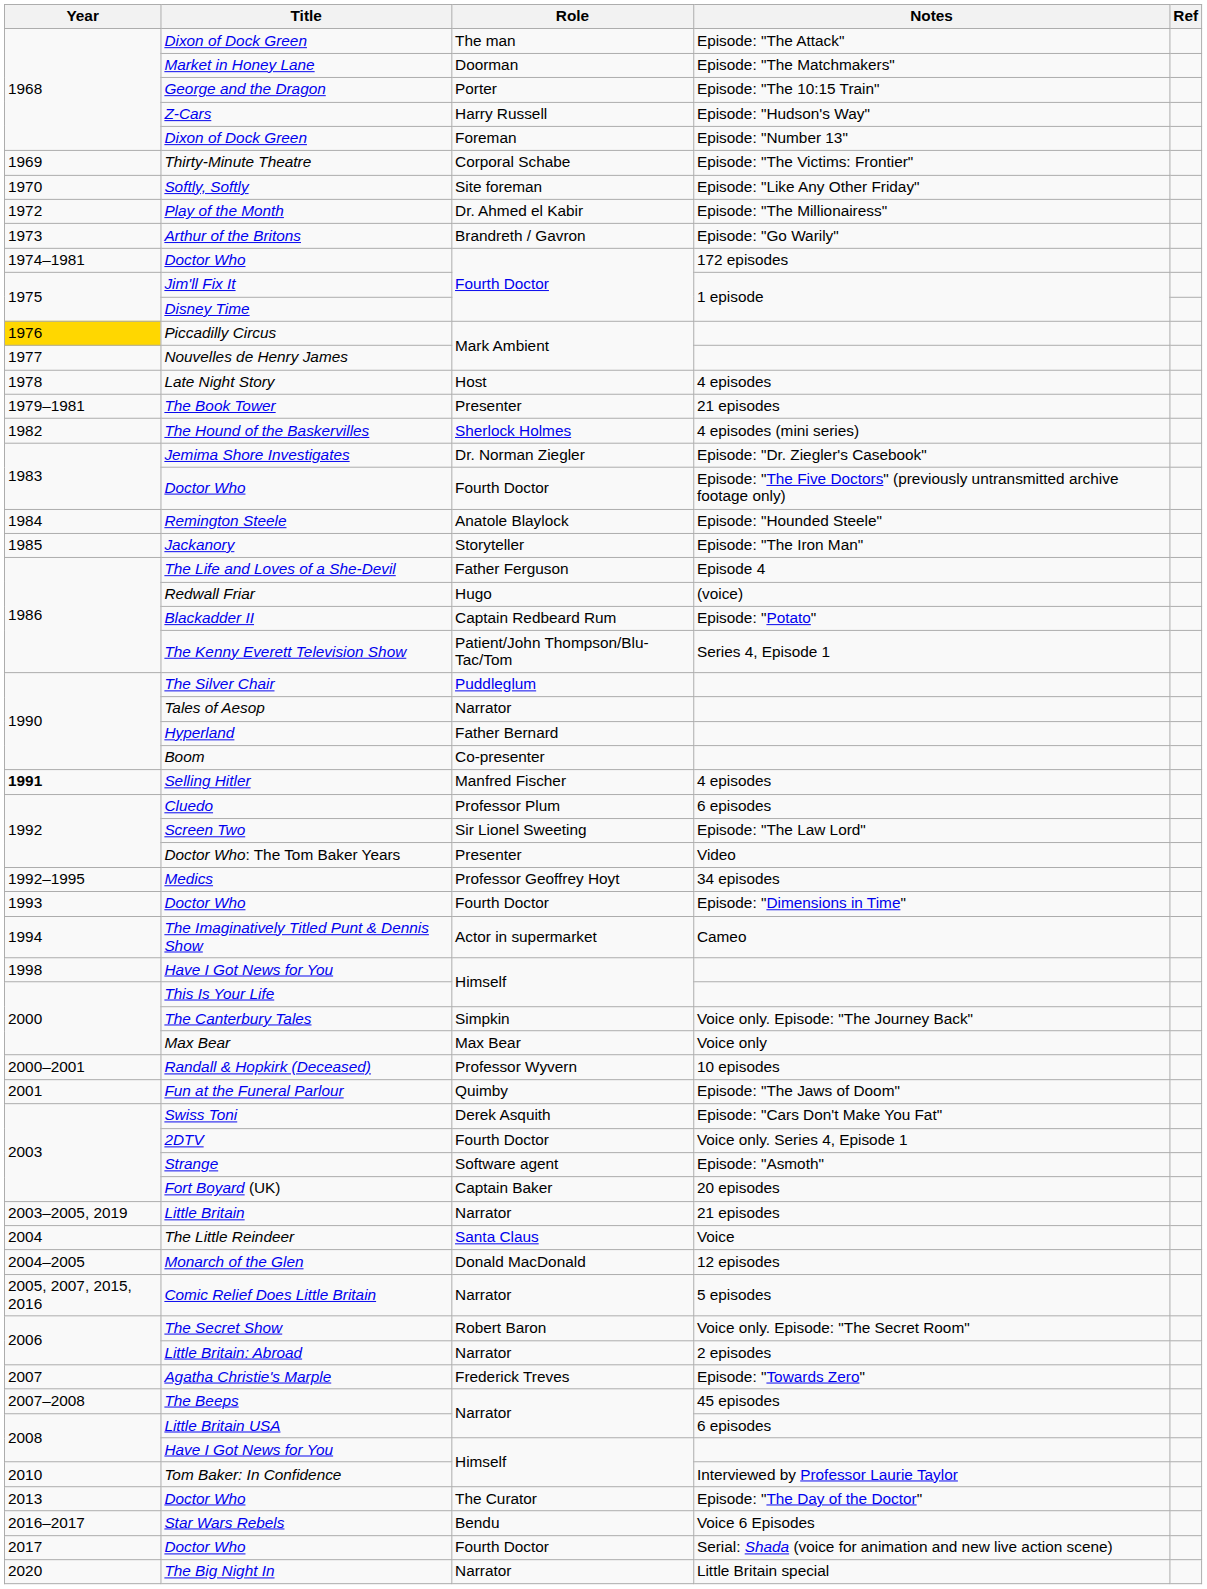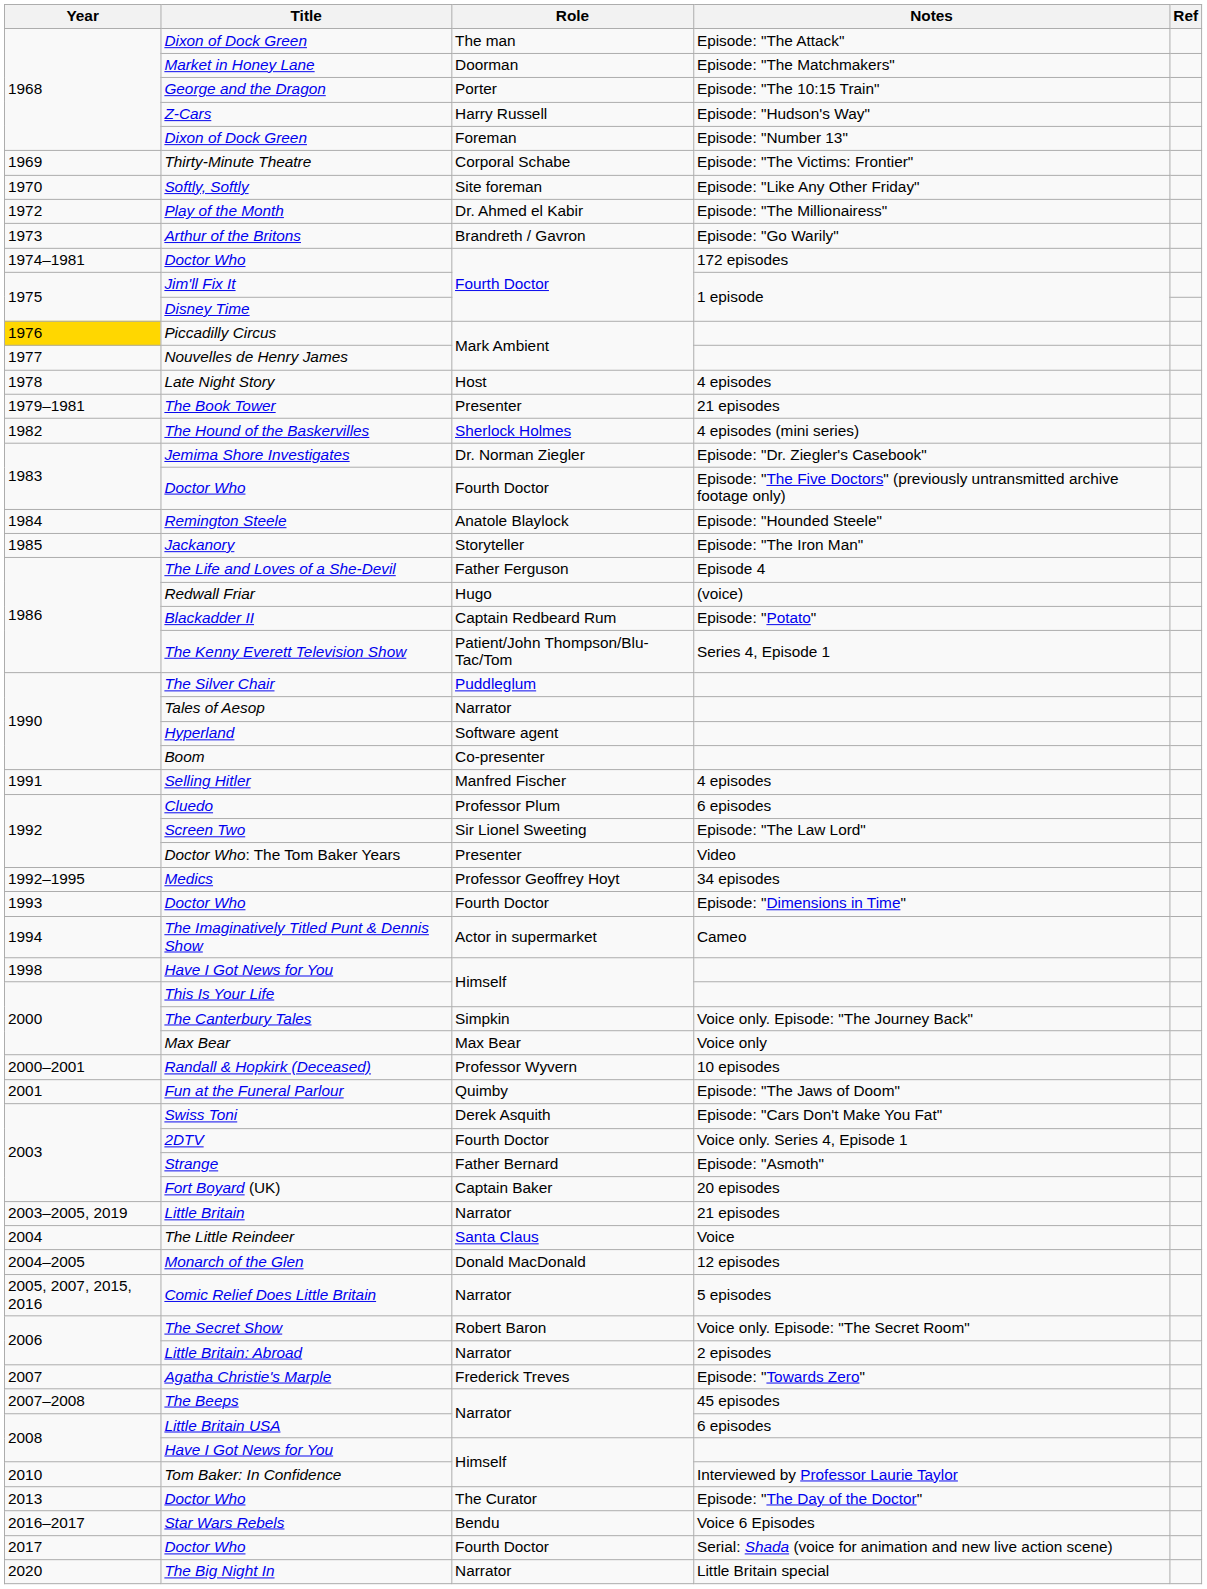 <table class="wikitable sortable">
 <tr>
 <th>Year</th>
 <th>Title</th>
 <th>Role</th>
 <th class="unsortable">Notes</th>
 <th>Ref</th>
 </tr>
 <tr>
 <td rowspan="5">1968</td>
 <td><em><a href='#'>Dixon of Dock Green</a></em></td>
 <td>The man</td>
 <td>Episode: "The Attack"</td>
 <td></td>
 </tr>
 <tr>
 <td><em><a href='#'>Market in Honey Lane</a></em></td>
 <td>Doorman</td>
 <td>Episode: "The Matchmakers"</td>
 <td></td>
 </tr>
 <tr>
 <td><em><a href='#'>George and the Dragon</a></em></td>
 <td>Porter</td>
 <td>Episode: "The 10:15 Train"</td>
 <td></td>
 </tr>
 <tr>
 <td><em><a href='#'>Z-Cars</a></em></td>
 <td>Harry Russell</td>
 <td>Episode: "Hudson's Way"</td>
 <td></td>
 </tr>
 <tr>
 <td><em><a href='#'>Dixon of Dock Green</a></em></td>
 <td>Foreman</td>
 <td>Episode: "Number 13"</td>
 <td></td>
 </tr>
 <tr>
 <td>1969</td>
 <td><em>Thirty-Minute Theatre</em></td>
 <td>Corporal Schabe</td>
 <td>Episode: "The Victims: Frontier"</td>
 <td></td>
 </tr>
 <tr>
 <td>1970</td>
 <td><em><a href='#'>Softly, Softly</a></em></td>
 <td>Site foreman</td>
 <td>Episode: "Like Any Other Friday"</td>
 <td></td>
 </tr>
 <tr>
 <td>1972</td>
 <td><em><a href='#'>Play of the Month</a></em></td>
 <td>Dr. Ahmed el Kabir</td>
 <td>Episode: "The Millionairess"</td>
 <td></td>
 </tr>
 <tr>
 <td>1973</td>
 <td><em><a href='#'>Arthur of the Britons</a></em></td>
 <td>Brandreth / Gavron</td>
 <td>Episode: "Go Warily"</td>
 <td></td>
 </tr>
 <tr>
 <td>1974–1981</td>
 <td><em><a href='#'>Doctor Who</a></em></td>
 <td rowspan="3"><a href='#'>Fourth Doctor</a></td>
 <td>172 episodes</td>
 <td></td>
 </tr>
 <tr>
 <td rowspan="2">1975</td>
 <td><em><a href='#'>Jim'll Fix It</a></em></td>
 <td rowspan="2">1 episode</td>
 <td></td>
 </tr>
 <tr>
 <td><em><a href='#'>Disney Time</a></em></td>
 <td></td>
 </tr>
 <tr>
 <td style="background: gold;">1976</td>
 <td><em>Piccadilly Circus</em></td>
 <td rowspan="2">Mark Ambient</td>
 <td></td>
 <td></td>
 </tr>
 <tr>
 <td>1977</td>
 <td><em>Nouvelles de Henry James</em></td>
 <td></td>
 <td></td>
 </tr>
 <tr>
 <td>1978</td>
 <td><em>Late Night Story</em></td>
 <td>Host</td>
 <td>4 episodes</td>
 <td></td>
 </tr>
 <tr>
 <td>1979–1981</td>
 <td><em><a href='#'>The Book Tower</a></em></td>
 <td>Presenter</td>
 <td>21 episodes</td>
 <td></td>
 </tr>
 <tr>
 <td>1982</td>
 <td><em><a href='#'>The Hound of the Baskervilles</a></em></td>
 <td><a href='#'>Sherlock Holmes</a></td>
 <td>4 episodes (mini series)</td>
 <td></td>
 </tr>
 <tr>
 <td rowspan="2">1983</td>
 <td><em><a href='#'>Jemima Shore Investigates</a></em></td>
 <td>Dr. Norman Ziegler</td>
 <td>Episode: "Dr. Ziegler's Casebook"</td>
 <td></td>
 </tr>
 <tr>
 <td><em><a href='#'>Doctor Who</a></em></td>
 <td>Fourth Doctor</td>
 <td>Episode: "<a href='#'>The Five Doctors</a>" (previously untransmitted archive footage only)</td>
 <td></td>
 </tr>
 <tr>
 <td>1984</td>
 <td><em><a href='#'>Remington Steele</a></em></td>
 <td>Anatole Blaylock</td>
 <td>Episode: "Hounded Steele"</td>
 <td></td>
 </tr>
 <tr>
 <td>1985</td>
 <td><em><a href='#'>Jackanory</a></em></td>
 <td>Storyteller</td>
 <td>Episode: "The Iron Man"</td>
 <td></td>
 </tr>
 <tr>
 <td rowspan="4">1986</td>
 <td><em><a href='#'>The Life and Loves of a She-Devil</a></em></td>
 <td>Father Ferguson</td>
 <td>Episode 4</td>
 <td></td>
 </tr>
 <tr>
 <td><em>Redwall Friar</em></td>
 <td>Hugo</td>
 <td>(voice)</td>
 <td></td>
 </tr>
 <tr>
 <td><em><a href='#'>Blackadder II</a></em></td>
 <td>Captain Redbeard Rum</td>
 <td>Episode: "<a href='#'>Potato</a>"</td>
 <td></td>
 </tr>
 <tr>
 <td><em><a href='#'>The Kenny Everett Television Show</a></em></td>
 <td>Patient/John Thompson/Blu-Tac/Tom</td>
 <td>Series 4, Episode 1</td>
 <td></td>
 </tr>
 <tr>
 <td rowspan="4">1990</td>
 <td><em><a href='#'>The Silver Chair</a></em></td>
 <td><a href='#'>Puddleglum</a></td>
 <td></td>
 <td></td>
 </tr>
 <tr>
 <td><em>Tales of Aesop</em></td>
 <td>Narrator</td>
 <td></td>
 <td></td>
 </tr>
 <tr>
 <td><em><a href='#'>Hyperland</a></em></td>
-<td>Father Bernard</td>
+<td>Software agent</td>
 <td></td>
 <td></td>
 </tr>
 <tr>
 <td><em>Boom</em></td>
 <td>Co-presenter</td>
 <td></td>
 <td></td>
 </tr>
 <tr>
-<td><strong>1991</strong></td>
+<td>1991</td>
 <td><em><a href='#'>Selling Hitler</a></em></td>
 <td>Manfred Fischer</td>
 <td>4 episodes</td>
 <td></td>
 </tr>
 <tr>
 <td rowspan="3">1992</td>
 <td><em><a href='#'>Cluedo</a></em></td>
 <td>Professor Plum</td>
 <td>6 episodes</td>
 <td></td>
 </tr>
 <tr>
 <td><em><a href='#'>Screen Two</a></em></td>
 <td>Sir Lionel Sweeting</td>
 <td>Episode: "The Law Lord"</td>
 <td></td>
 </tr>
 <tr>
 <td><em>Doctor Who</em>: The Tom Baker Years</td>
 <td>Presenter</td>
 <td>Video</td>
 <td></td>
 </tr>
 <tr>
 <td>1992–1995</td>
 <td><em><a href='#'>Medics</a></em></td>
 <td>Professor Geoffrey Hoyt</td>
 <td>34 episodes</td>
 <td></td>
 </tr>
 <tr>
 <td>1993</td>
 <td><em><a href='#'>Doctor Who</a></em></td>
 <td>Fourth Doctor</td>
 <td>Episode: "<a href='#'>Dimensions in Time</a>"</td>
 <td></td>
 </tr>
 <tr>
 <td>1994</td>
 <td><em><a href='#'>The Imaginatively Titled Punt & Dennis Show</a></em></td>
 <td>Actor in supermarket</td>
 <td>Cameo</td>
 <td></td>
 </tr>
 <tr>
 <td>1998</td>
 <td><em><a href='#'>Have I Got News for You</a></em></td>
 <td rowspan="2">Himself</td>
 <td></td>
 <td></td>
 </tr>
 <tr>
 <td rowspan="3">2000</td>
 <td><em><a href='#'>This Is Your Life</a></em></td>
 <td></td>
 <td></td>
 </tr>
 <tr>
 <td><em><a href='#'>The Canterbury Tales</a></em></td>
 <td>Simpkin</td>
 <td>Voice only. Episode: "The Journey Back"</td>
 <td></td>
 </tr>
 <tr>
 <td><em>Max Bear</em></td>
 <td>Max Bear</td>
 <td>Voice only</td>
 <td></td>
 </tr>
 <tr>
 <td>2000–2001</td>
 <td><em><a href='#'>Randall & Hopkirk (Deceased)</a></em></td>
 <td>Professor Wyvern</td>
 <td>10 episodes</td>
 <td></td>
 </tr>
 <tr>
 <td>2001</td>
 <td><em><a href='#'>Fun at the Funeral Parlour</a></em></td>
 <td>Quimby</td>
 <td>Episode: "The Jaws of Doom"</td>
 <td></td>
 </tr>
 <tr>
 <td rowspan="4">2003</td>
 <td><em><a href='#'>Swiss Toni</a></em></td>
 <td>Derek Asquith</td>
 <td>Episode: "Cars Don't Make You Fat"</td>
 <td></td>
 </tr>
 <tr>
 <td><em><a href='#'>2DTV</a></em></td>
 <td>Fourth Doctor</td>
 <td>Voice only. Series 4, Episode 1</td>
 <td></td>
 </tr>
 <tr>
 <td><em><a href='#'>Strange</a></em></td>
-<td>Software agent</td>
+<td>Father Bernard</td>
 <td>Episode: "Asmoth"</td>
 <td></td>
 </tr>
 <tr>
 <td><em><a href='#'>Fort Boyard</a></em> (UK)</td>
 <td>Captain Baker</td>
 <td>20 episodes</td>
 <td></td>
 </tr>
 <tr>
 <td>2003–2005, 2019</td>
 <td><em><a href='#'>Little Britain</a></em></td>
 <td>Narrator</td>
 <td>21 episodes</td>
 <td></td>
 </tr>
 <tr>
 <td>2004</td>
 <td><em>The Little Reindeer</em></td>
 <td><a href='#'>Santa Claus</a></td>
 <td>Voice</td>
 <td></td>
 </tr>
 <tr>
 <td>2004–2005</td>
 <td><em><a href='#'>Monarch of the Glen</a></em></td>
 <td>Donald MacDonald</td>
 <td>12 episodes</td>
 <td></td>
 </tr>
 <tr>
 <td>2005, 2007, 2015, 2016</td>
 <td><em><a href='#'>Comic Relief Does Little Britain</a></em></td>
 <td>Narrator</td>
 <td>5 episodes</td>
 <td></td>
 </tr>
 <tr>
 <td rowspan="2">2006</td>
 <td><em><a href='#'>The Secret Show</a></em></td>
 <td>Robert Baron</td>
 <td>Voice only. Episode: "The Secret Room"</td>
 <td></td>
 </tr>
 <tr>
 <td><em><a href='#'>Little Britain: Abroad</a></em></td>
 <td>Narrator</td>
 <td>2 episodes</td>
 <td></td>
 </tr>
 <tr>
 <td>2007</td>
 <td><em><a href='#'>Agatha Christie's Marple</a></em></td>
 <td>Frederick Treves</td>
 <td>Episode: "<a href='#'>Towards Zero</a>"</td>
 <td></td>
 </tr>
 <tr>
 <td>2007–2008</td>
 <td><em><a href='#'>The Beeps</a></em></td>
 <td rowspan="2">Narrator</td>
 <td>45 episodes</td>
 <td></td>
 </tr>
 <tr>
 <td rowspan="2">2008</td>
 <td><em><a href='#'>Little Britain USA</a></em></td>
 <td>6 episodes</td>
 <td></td>
 </tr>
 <tr>
 <td><em><a href='#'>Have I Got News for You</a></em></td>
 <td rowspan="2">Himself</td>
 <td></td>
 <td></td>
 </tr>
 <tr>
 <td>2010</td>
 <td><em>Tom Baker: In Confidence</em></td>
 <td>Interviewed by <a href='#'>Professor Laurie Taylor</a></td>
 <td></td>
 </tr>
 <tr>
 <td>2013</td>
 <td><em><a href='#'>Doctor Who</a></em></td>
 <td>The Curator</td>
 <td>Episode: "<a href='#'>The Day of the Doctor</a>"</td>
 <td></td>
 </tr>
 <tr>
 <td>2016–2017</td>
 <td><em><a href='#'>Star Wars Rebels</a></em></td>
 <td>Bendu</td>
 <td>Voice 6 Episodes</td>
 <td></td>
 </tr>
 <tr>
 <td>2017</td>
 <td><em><a href='#'>Doctor Who</a></em></td>
 <td>Fourth Doctor</td>
 <td>Serial: <a href='#'><em>Shada</em></a> (voice for animation and new live action scene)</td>
 <td></td>
 </tr>
 <tr>
 <td>2020</td>
 <td><em><a href='#'>The Big Night In</a></em></td>
 <td>Narrator</td>
 <td>Little Britain special</td>
 <td></td>
 </tr>
 </table>
